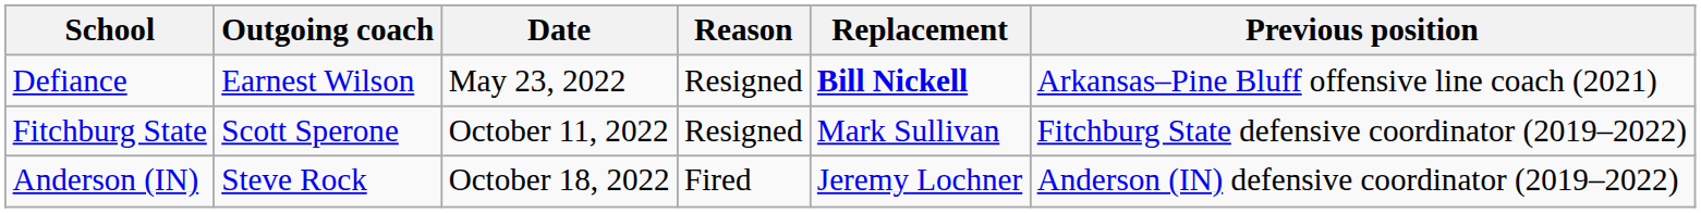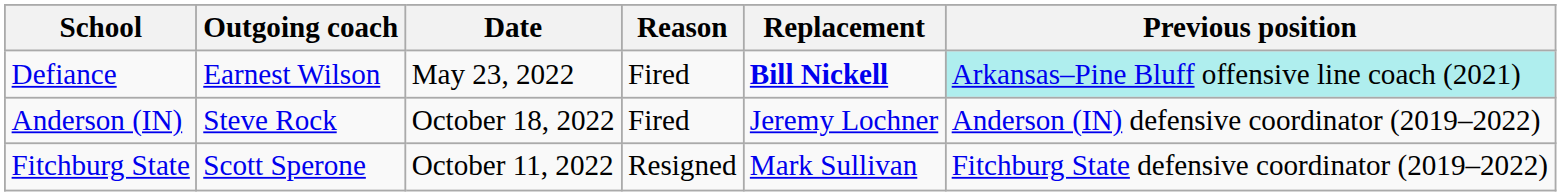 <table class="wikitable sortable">
 <tr>
 <th>School</th>
 <th>Outgoing coach</th>
 <th>Date</th>
 <th>Reason</th>
 <th>Replacement</th>
 <th>Previous position</th>
 </tr>
 <tr>
 <td><a href='#'>Defiance</a></td>
 <td><a href='#'>Earnest Wilson</a></td>
 <td>May 23, 2022</td>
-<td>Resigned</td>
+<td>Fired</td>
 <td><strong><a href='#'>Bill Nickell</a></strong></td>
-<td><a href='#'>Arkansas–Pine Bluff</a> offensive line coach (2021)</td>
+<td style="background: paleturquoise;"><a href='#'>Arkansas–Pine Bluff</a> offensive line coach (2021)</td>
+</tr>
+<tr>
+<td><a href='#'>Anderson (IN)</a></td>
+<td><a href='#'>Steve Rock</a></td>
+<td>October 18, 2022</td>
+<td>Fired</td>
+<td><a href='#'>Jeremy Lochner</a></td>
+<td><a href='#'>Anderson (IN)</a> defensive coordinator (2019–2022)</td>
 </tr>
 <tr>
 <td><a href='#'>Fitchburg State</a></td>
 <td><a href='#'>Scott Sperone</a></td>
 <td>October 11, 2022</td>
 <td>Resigned</td>
 <td><a href='#'>Mark Sullivan</a></td>
 <td><a href='#'>Fitchburg State</a> defensive coordinator (2019–2022)</td>
 </tr>
-<tr>
-<td><a href='#'>Anderson (IN)</a></td>
-<td><a href='#'>Steve Rock</a></td>
-<td>October 18, 2022</td>
-<td>Fired</td>
-<td><a href='#'>Jeremy Lochner</a></td>
-<td><a href='#'>Anderson (IN)</a> defensive coordinator (2019–2022)</td>
-</tr>
 </table>
